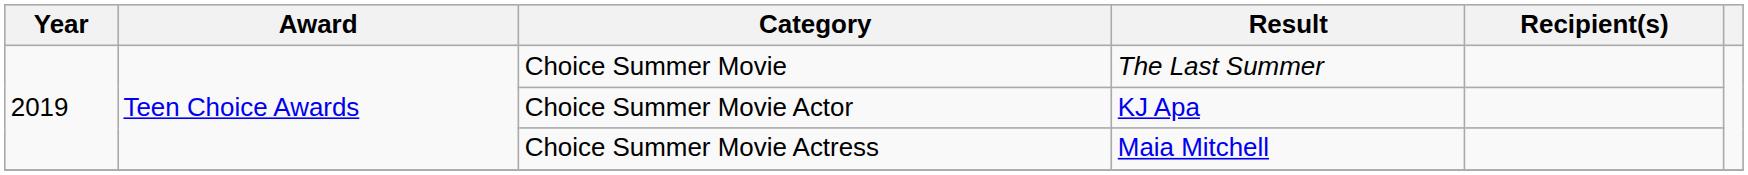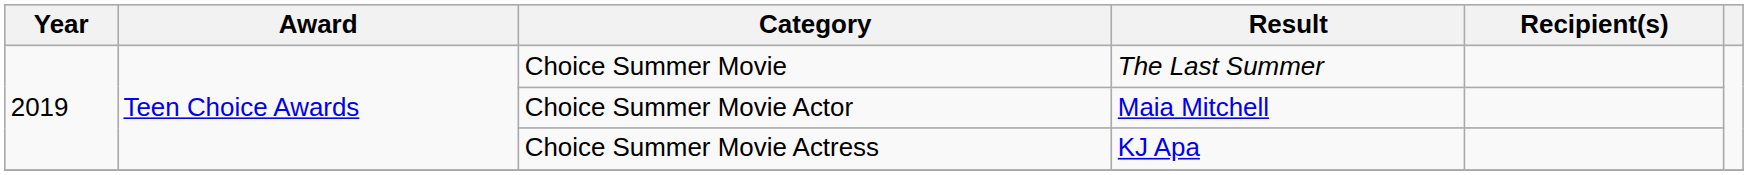 <table class="wikitable sortable plainrowheaders" style="width:85%;">
 <tr>
 <th>Year</th>
 <th>Award</th>
 <th>Category</th>
 <th>Result</th>
 <th>Recipient(s)</th>
 <th scope="col" class="unsortable"></th>
 </tr>
 <tr>
 <td rowspan="3">2019</td>
 <td rowspan="3"><a href='#'>Teen Choice Awards</a></td>
 <td>Choice Summer Movie</td>
 <td><em>The Last Summer</em></td>
 <td></td>
 <td rowspan="3"></td>
 </tr>
 <tr>
 <td>Choice Summer Movie Actor</td>
-<td><a href='#'>KJ Apa</a></td>
+<td><a href='#'>Maia Mitchell</a></td>
 <td></td>
 </tr>
 <tr>
 <td>Choice Summer Movie Actress</td>
-<td><a href='#'>Maia Mitchell</a></td>
+<td><a href='#'>KJ Apa</a></td>
 <td></td>
 </tr>
 <tr>
 </tr>
 </table>
